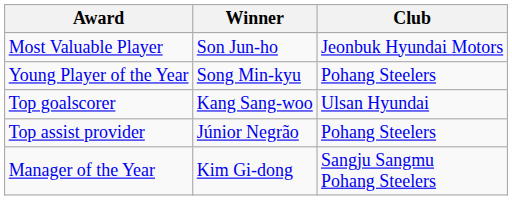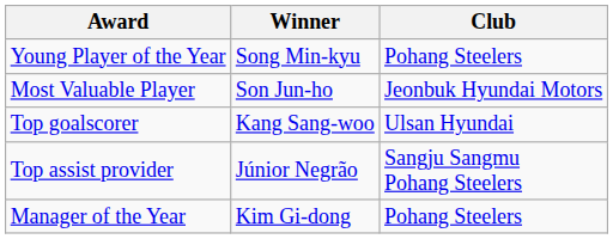 <table class="wikitable">
 <tr>
 <th>Award</th>
 <th>Winner</th>
 <th>Club</th>
 </tr>
 <tr>
+<td><a href='#'>Young Player of the Year</a></td>
+<td> <a href='#'>Song Min-kyu</a></td>
+<td><a href='#'>Pohang Steelers</a></td>
+</tr>
+<tr>
 <td><a href='#'>Most Valuable Player</a></td>
 <td> <a href='#'>Son Jun-ho</a></td>
 <td><a href='#'>Jeonbuk Hyundai Motors</a></td>
-</tr>
-<tr>
-<td><a href='#'>Young Player of the Year</a></td>
-<td> <a href='#'>Song Min-kyu</a></td>
-<td><a href='#'>Pohang Steelers</a></td>
 </tr>
 <tr>
 <td><a href='#'>Top goalscorer</a></td>
 <td> <a href='#'>Kang Sang-woo</a></td>
 <td><a href='#'>Ulsan Hyundai</a></td>
 </tr>
 <tr>
 <td><a href='#'>Top assist provider</a></td>
 <td> <a href='#'>Júnior Negrão</a></td>
-<td><a href='#'>Pohang Steelers</a></td>
+<td><a href='#'>Sangju Sangmu</a><br> <a href='#'>Pohang Steelers</a></td>
 </tr>
 <tr>
 <td><a href='#'>Manager of the Year</a></td>
 <td> <a href='#'>Kim Gi-dong</a></td>
-<td><a href='#'>Sangju Sangmu</a><br> <a href='#'>Pohang Steelers</a></td>
+<td><a href='#'>Pohang Steelers</a></td>
 </tr>
 </table>
